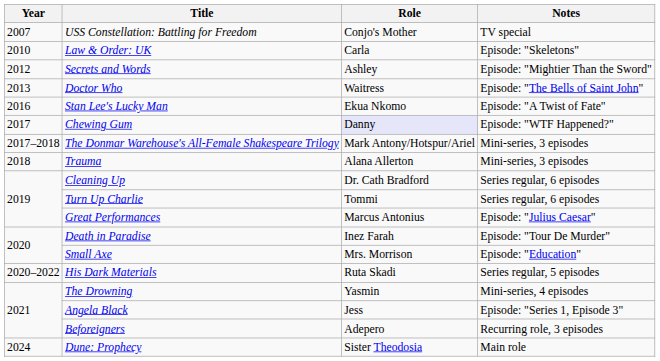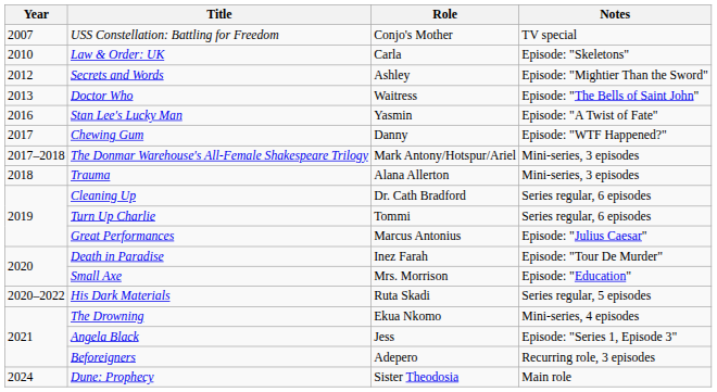 <table class="wikitable">
 <tr>
 <th>Year</th>
 <th>Title</th>
 <th>Role</th>
 <th>Notes</th>
 </tr>
 <tr>
 <td>2007</td>
 <td><em>USS Constellation: Battling for Freedom</em></td>
 <td>Conjo's Mother</td>
 <td>TV special</td>
 </tr>
 <tr>
 <td>2010</td>
 <td><em><a href='#'>Law & Order: UK</a></em></td>
 <td>Carla</td>
 <td>Episode: "Skeletons"</td>
 </tr>
 <tr>
 <td>2012</td>
 <td><em><a href='#'>Secrets and Words</a></em></td>
 <td>Ashley</td>
 <td>Episode: "Mightier Than the Sword"</td>
 </tr>
 <tr>
 <td>2013</td>
 <td><em><a href='#'>Doctor Who</a></em></td>
 <td>Waitress</td>
 <td>Episode: "<a href='#'>The Bells of Saint John</a>"</td>
 </tr>
 <tr>
 <td>2016</td>
 <td><em><a href='#'>Stan Lee's Lucky Man</a></em></td>
-<td>Ekua Nkomo</td>
+<td>Yasmin</td>
 <td>Episode: "A Twist of Fate"</td>
 </tr>
 <tr>
 <td>2017</td>
 <td><em><a href='#'>Chewing Gum</a></em></td>
-<td style="background: lavender;">Danny</td>
+<td>Danny</td>
 <td>Episode: "WTF Happened?"</td>
 </tr>
 <tr>
 <td>2017–2018</td>
 <td><em><a href='#'>The Donmar Warehouse's All-Female Shakespeare Trilogy</a></em></td>
 <td>Mark Antony/Hotspur/Ariel</td>
 <td>Mini-series, 3 episodes</td>
 </tr>
 <tr>
 <td>2018</td>
 <td><em><a href='#'>Trauma</a></em></td>
 <td>Alana Allerton</td>
 <td>Mini-series, 3 episodes</td>
 </tr>
 <tr>
 <td rowspan="3">2019</td>
 <td><em><a href='#'>Cleaning Up</a></em></td>
 <td>Dr. Cath Bradford</td>
 <td>Series regular, 6 episodes</td>
 </tr>
 <tr>
 <td><em><a href='#'>Turn Up Charlie</a></em></td>
 <td>Tommi</td>
 <td>Series regular, 6 episodes</td>
 </tr>
 <tr>
 <td><em><a href='#'>Great Performances</a></em></td>
 <td>Marcus Antonius</td>
 <td>Episode: "<a href='#'>Julius Caesar</a>"</td>
 </tr>
 <tr>
 <td rowspan="2">2020</td>
 <td><em><a href='#'>Death in Paradise</a></em></td>
 <td>Inez Farah</td>
 <td>Episode: "Tour De Murder"</td>
 </tr>
 <tr>
 <td><em><a href='#'>Small Axe</a></em></td>
 <td>Mrs. Morrison</td>
 <td>Episode: "<a href='#'>Education</a>"</td>
 </tr>
 <tr>
 <td>2020–2022</td>
 <td><em><a href='#'>His Dark Materials</a></em></td>
 <td>Ruta Skadi</td>
 <td>Series regular, 5 episodes</td>
 </tr>
 <tr>
 <td rowspan="3">2021</td>
 <td><em><a href='#'>The Drowning</a></em></td>
-<td>Yasmin</td>
+<td>Ekua Nkomo</td>
 <td>Mini-series, 4 episodes</td>
 </tr>
 <tr>
 <td><em><a href='#'>Angela Black</a></em></td>
 <td>Jess</td>
 <td>Episode: "Series 1, Episode 3"</td>
 </tr>
 <tr>
 <td><em><a href='#'>Beforeigners</a></em></td>
 <td>Adepero</td>
 <td>Recurring role, 3 episodes</td>
 </tr>
 <tr>
 <td>2024</td>
 <td><em><a href='#'>Dune: Prophecy</a></em></td>
 <td>Sister <a href='#'>Theodosia</a></td>
 <td>Main role</td>
 </tr>
 </table>
